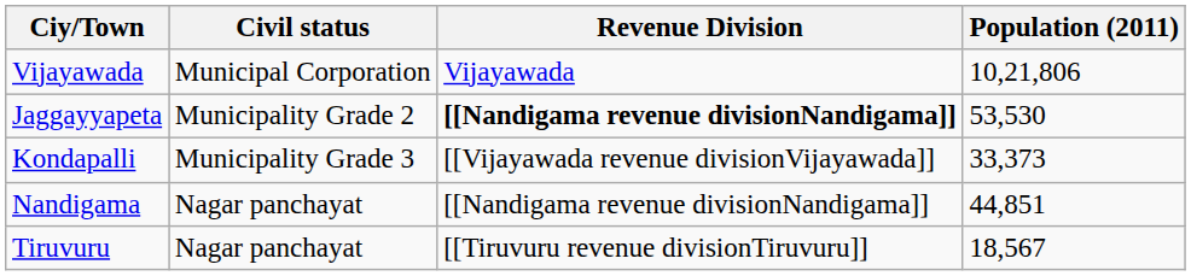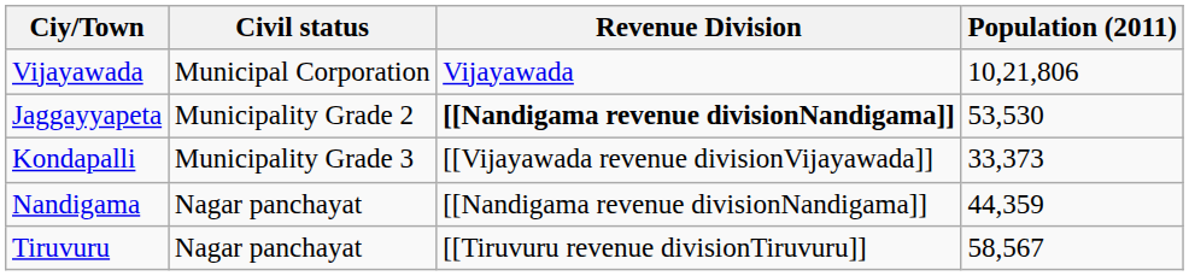 <table class="wikitable sortable">
 <tr>
 <th>Ciy/Town</th>
 <th>Civil status</th>
 <th>Revenue Division</th>
 <th>Population (2011)</th>
 </tr>
 <tr>
 <td><a href='#'>Vijayawada</a></td>
 <td>Municipal Corporation</td>
 <td><a href='#'>Vijayawada</a></td>
 <td>10,21,806</td>
 </tr>
 <tr>
 <td><a href='#'>Jaggayyapeta</a></td>
 <td>Municipality Grade 2</td>
 <td><strong>[[Nandigama revenue divisionNandigama]]</strong></td>
 <td>53,530</td>
 </tr>
 <tr>
 <td><a href='#'>Kondapalli</a></td>
 <td>Municipality Grade 3</td>
 <td>[[Vijayawada revenue divisionVijayawada]]</td>
 <td>33,373</td>
 </tr>
 <tr>
 <td><a href='#'>Nandigama</a></td>
 <td>Nagar panchayat</td>
 <td>[[Nandigama revenue divisionNandigama]]</td>
-<td>44,851</td>
+<td>44,359</td>
 </tr>
 <tr>
 <td><a href='#'>Tiruvuru</a></td>
 <td>Nagar panchayat</td>
 <td>[[Tiruvuru revenue divisionTiruvuru]]</td>
-<td>18,567</td>
+<td>58,567</td>
 </tr>
 </table>
